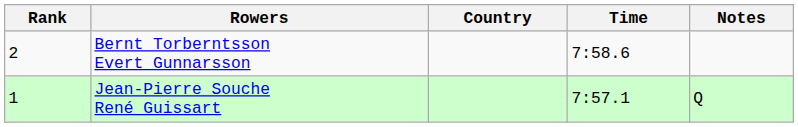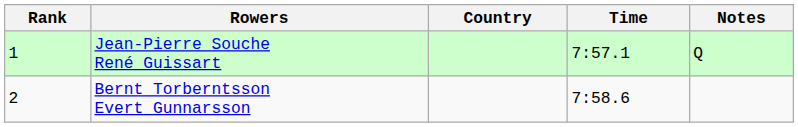 <table class="wikitable" width=50%>
 <tr>
 <th>Rank</th>
 <th>Rowers</th>
 <th>Country</th>
 <th>Time</th>
 <th>Notes</th>
 </tr>
+<tr bgcolor=ccffcc>
+<td>1</td>
+<td><a href='#'>Jean-Pierre Souche</a><br><a href='#'>René Guissart</a></td>
+<td></td>
+<td>7:57.1</td>
+<td>Q</td>
+</tr>
 <tr>
 <td>2</td>
 <td><a href='#'>Bernt Torberntsson</a><br><a href='#'>Evert Gunnarsson</a></td>
 <td></td>
 <td>7:58.6</td>
 <td></td>
 </tr>
-<tr bgcolor=ccffcc>
-<td>1</td>
-<td><a href='#'>Jean-Pierre Souche</a><br><a href='#'>René Guissart</a></td>
-<td></td>
-<td>7:57.1</td>
-<td>Q</td>
-</tr>
 </table>
